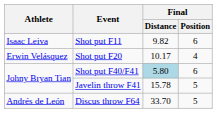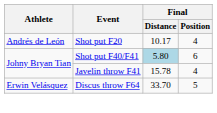 <table class=wikitable style="font-size:90%">
 <tr>
 <th rowspan="2">Athlete</th>
 <th rowspan="2">Event</th>
 <th colspan="2">Final</th>
 </tr>
 <tr style="font-size:95%">
 <th>Distance</th>
 <th>Position</th>
 </tr>
 <tr align=center>
-<td align=left><a href='#'>Isaac Leiva</a></td>
-<td align=left><a href='#'>Shot put F11</a></td>
-<td>9.82</td>
-<td>6</td>
-</tr>
-<tr align=center>
-<td align=left><a href='#'>Erwin Velásquez</a></td>
+<td align=left><a href='#'>Andrés de León</a></td>
 <td align=left><a href='#'>Shot put F20</a></td>
 <td>10.17</td>
 <td>4</td>
 </tr>
 <tr align=center>
 <td align=left rowspan=2><a href='#'>Johny Bryan Tian</a></td>
 <td align=left><a href='#'>Shot put F40/F41</a></td>
 <td style="background: lightblue;">5.80</td>
 <td>6</td>
 </tr>
 <tr align=center>
 <td align=left><a href='#'>Javelin throw F41</a></td>
 <td>15.78</td>
-<td>5</td>
+<td>4</td>
 </tr>
 <tr align=center>
-<td align=left><a href='#'>Andrés de León</a></td>
+<td align=left><a href='#'>Erwin Velásquez</a></td>
 <td align=left><a href='#'>Discus throw F64</a></td>
 <td>33.70</td>
 <td>5</td>
 </tr>
 </table>
